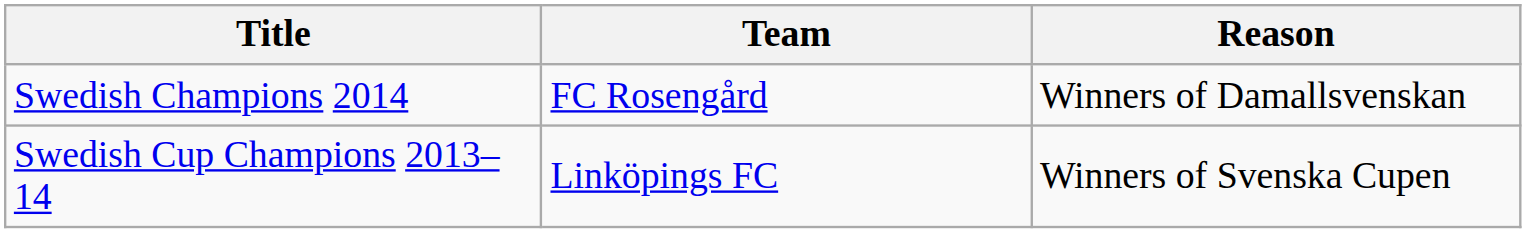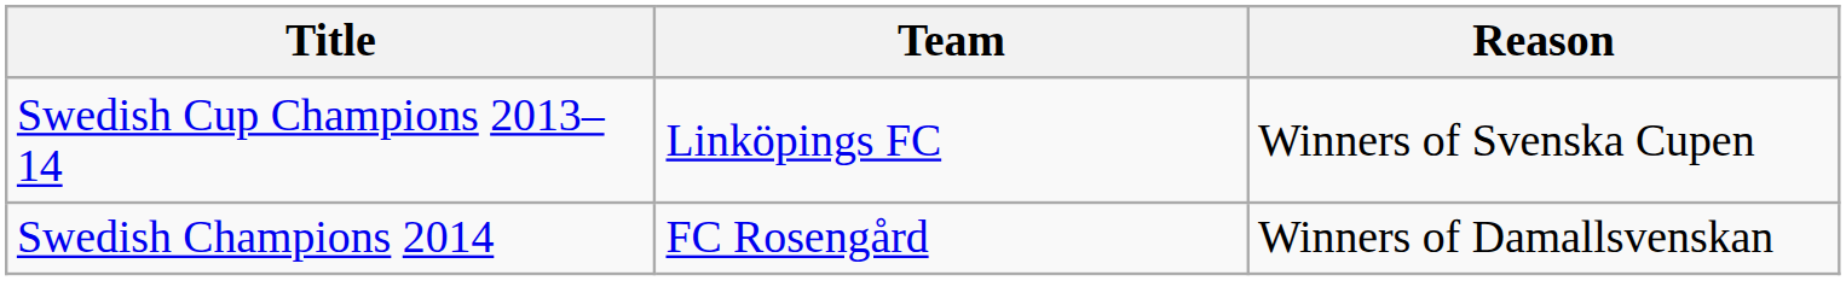 <table class="wikitable">
 <tr>
 <th style="width: 220px;">Title</th>
 <th style="width: 200px;">Team</th>
 <th style="width: 200px;">Reason</th>
 </tr>
 <tr>
+<td><a href='#'>Swedish Cup Champions</a> <a href='#'>2013–14</a></td>
+<td><a href='#'>Linköpings FC</a></td>
+<td>Winners of Svenska Cupen</td>
+</tr>
+<tr>
 <td><a href='#'>Swedish Champions</a> <a href='#'>2014</a></td>
 <td><a href='#'>FC Rosengård</a></td>
 <td>Winners of Damallsvenskan</td>
 </tr>
-<tr>
-<td><a href='#'>Swedish Cup Champions</a> <a href='#'>2013–14</a></td>
-<td><a href='#'>Linköpings FC</a></td>
-<td>Winners of Svenska Cupen</td>
-</tr>
 </table>
